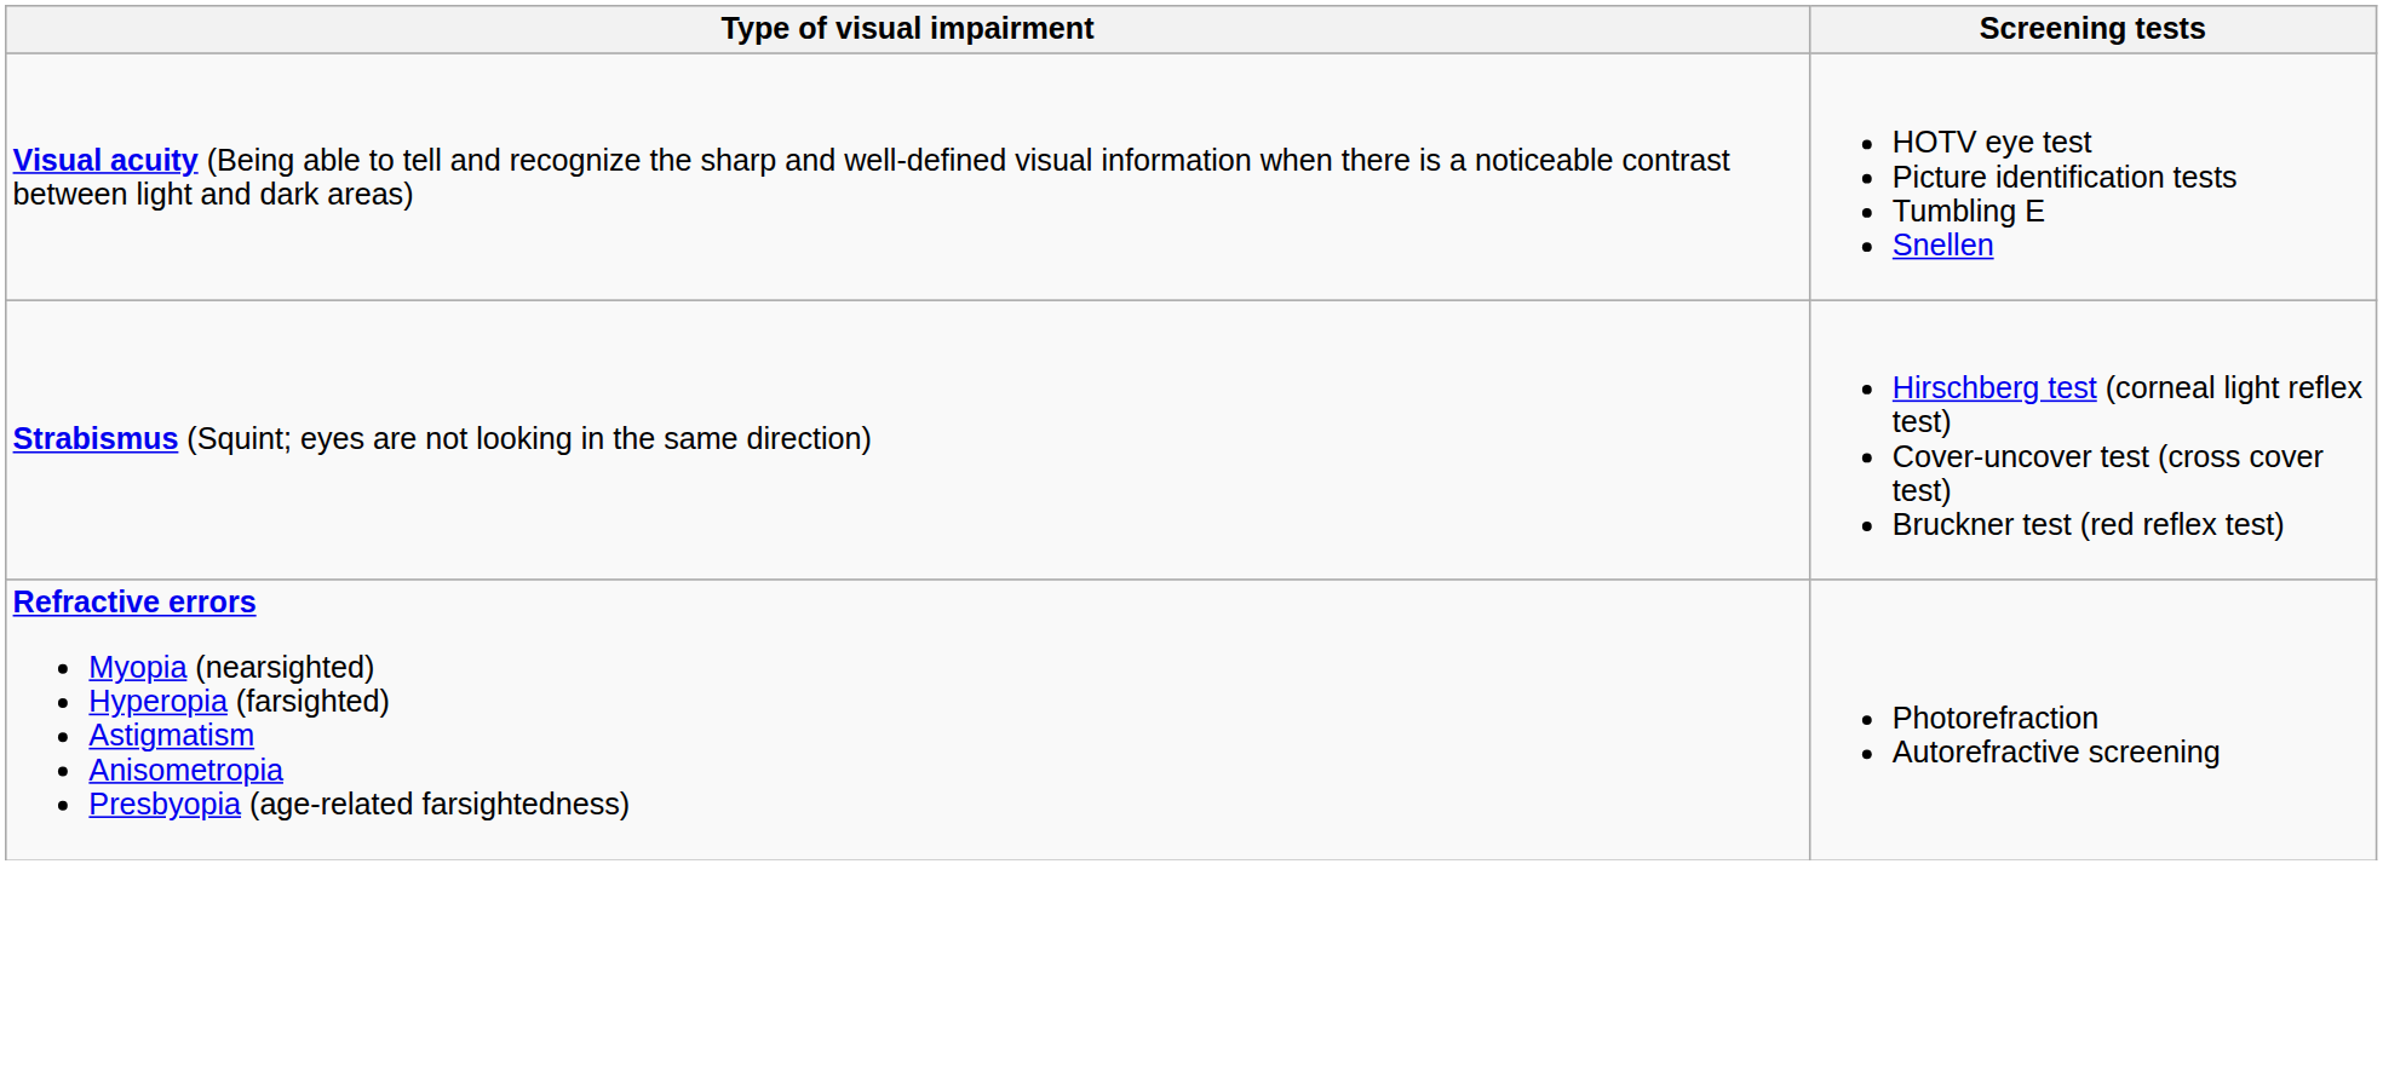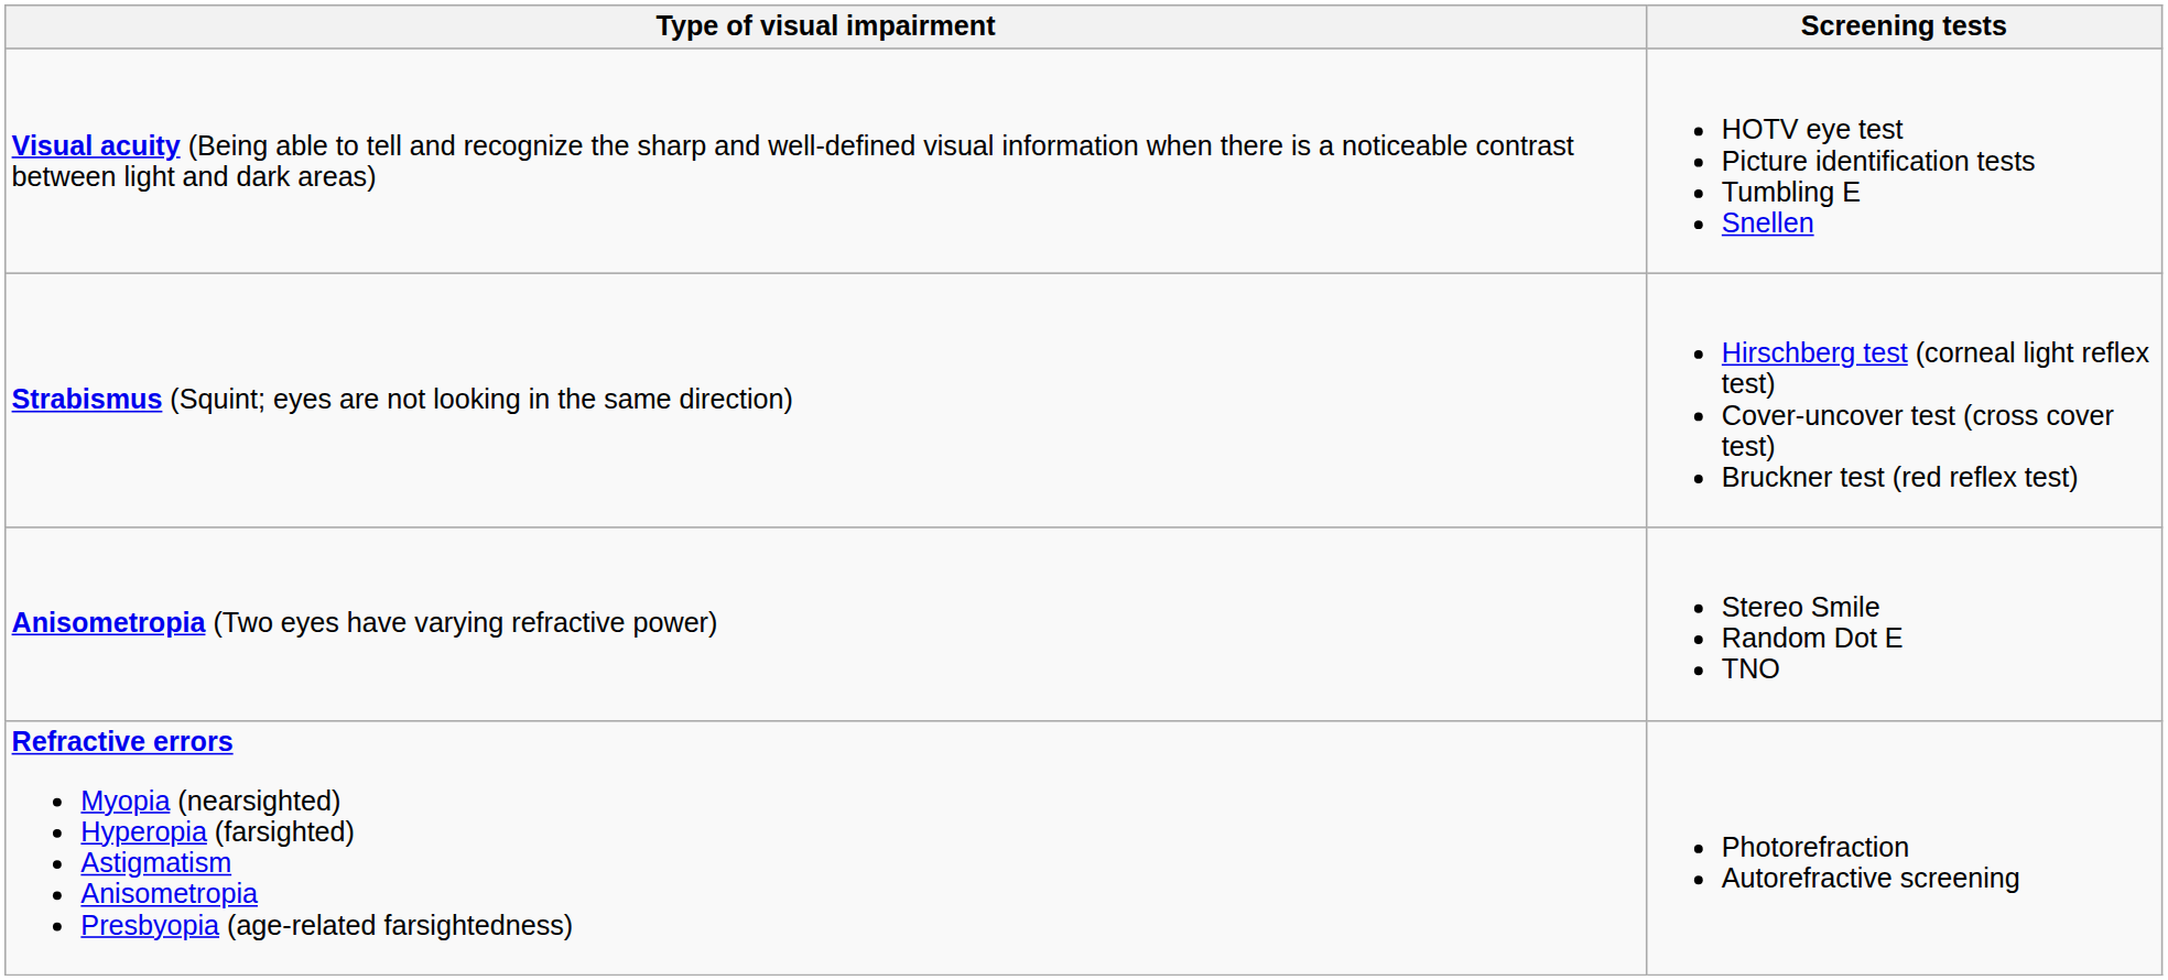 <table class="wikitable">
 <tr>
 <th><strong>Type of visual impairment</strong></th>
 <th><strong>Screening tests</strong></th>
 </tr>
 <tr>
 <td><strong><a href='#'>Visual acuity</a></strong> (Being able to tell and recognize the sharp and well-defined visual information when there is a noticeable contrast between light and dark areas)</td>
 <td><br><ul><li>HOTV eye test</li><li>Picture identification tests</li><li>Tumbling E</li><li><a href='#'>Snellen</a></li></ul></td>
 </tr>
 <tr>
 <td><strong><a href='#'>Strabismus</a></strong> (Squint; eyes are not looking in the same direction)</td>
 <td><br><ul><li><a href='#'>Hirschberg test</a> (corneal light reflex test)</li><li>Cover-uncover test (cross cover test)</li><li>Bruckner test (red reflex test)</li></ul></td>
 </tr>
 <tr>
+<td><strong><a href='#'>Anisometropia</a></strong> (Two eyes have varying refractive power)</td>
+<td><br><ul><li>Stereo Smile</li><li>Random Dot E</li><li>TNO</li></ul></td>
+</tr>
+<tr>
 <td><strong><a href='#'>Refractive errors</a></strong><br><ul><li><a href='#'>Myopia</a> (nearsighted)</li><li><a href='#'>Hyperopia</a> (farsighted)</li><li><a href='#'>Astigmatism</a></li><li><a href='#'>Anisometropia</a></li><li><a href='#'>Presbyopia</a> (age-related farsightedness)</li></ul></td>
 <td><br><ul><li>Photorefraction</li><li>Autorefractive screening</li></ul></td>
 </tr>
 </table>
